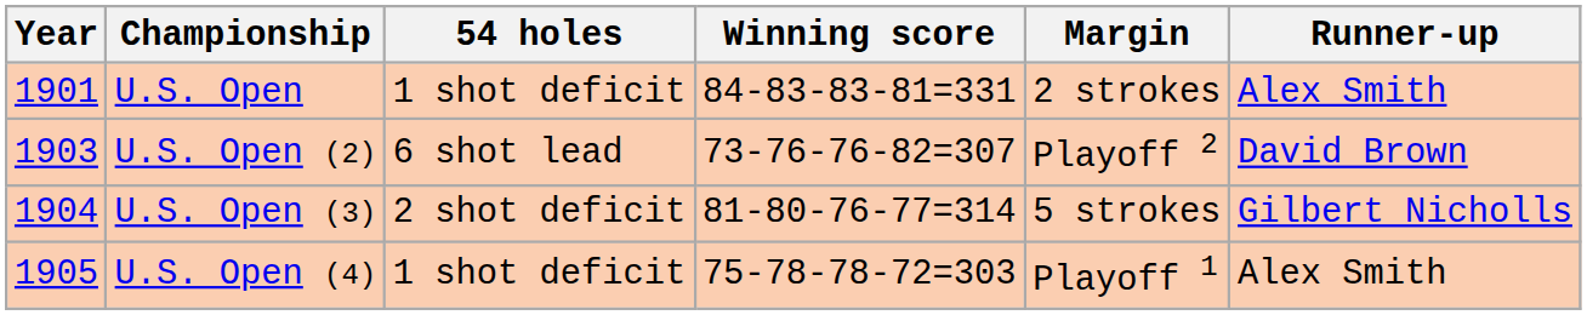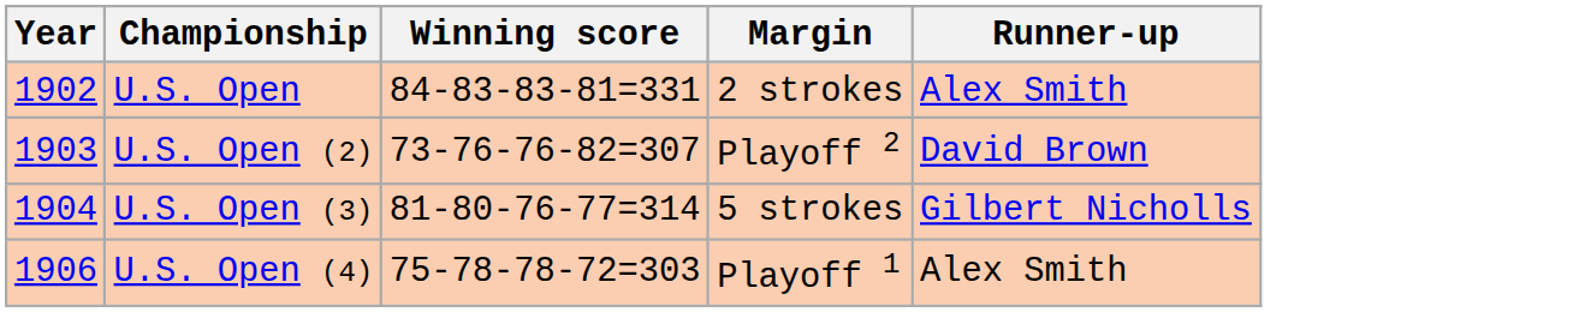 <table class="sortable wikitable">
 <tr>
 <th>Year</th>
 <th>Championship</th>
-<th>54 holes</th>
 <th>Winning score</th>
 <th>Margin</th>
 <th>Runner-up</th>
 </tr>
 <tr style="background:#FBCEB1;">
-<td><a href='#'>1901</a></td>
+<td><a href='#'>1902</a></td>
 <td><a href='#'>U.S. Open</a></td>
-<td>1 shot deficit</td>
 <td>84-83-83-81=331</td>
 <td>2 strokes</td>
 <td> <a href='#'>Alex Smith</a></td>
 </tr>
 <tr style="background:#FBCEB1;">
 <td><a href='#'>1903</a></td>
 <td><a href='#'>U.S. Open</a> <small> (2)</small></td>
-<td>6 shot lead</td>
 <td>73-76-76-82=307</td>
 <td>Playoff <sup>2</sup></td>
 <td> <a href='#'>David Brown</a></td>
 </tr>
 <tr style="background:#FBCEB1;">
 <td><a href='#'>1904</a></td>
 <td><a href='#'>U.S. Open</a> <small> (3)</small></td>
-<td>2 shot deficit</td>
 <td>81-80-76-77=314</td>
 <td>5 strokes</td>
 <td> <a href='#'>Gilbert Nicholls</a></td>
 </tr>
 <tr style="background:#FBCEB1;">
-<td><a href='#'>1905</a></td>
+<td><a href='#'>1906</a></td>
 <td><a href='#'>U.S. Open</a> <small> (4)</small></td>
-<td>1 shot deficit</td>
 <td>75-78-78-72=303</td>
 <td>Playoff <sup>1</sup></td>
 <td> Alex Smith</td>
 </tr>
 </table>
